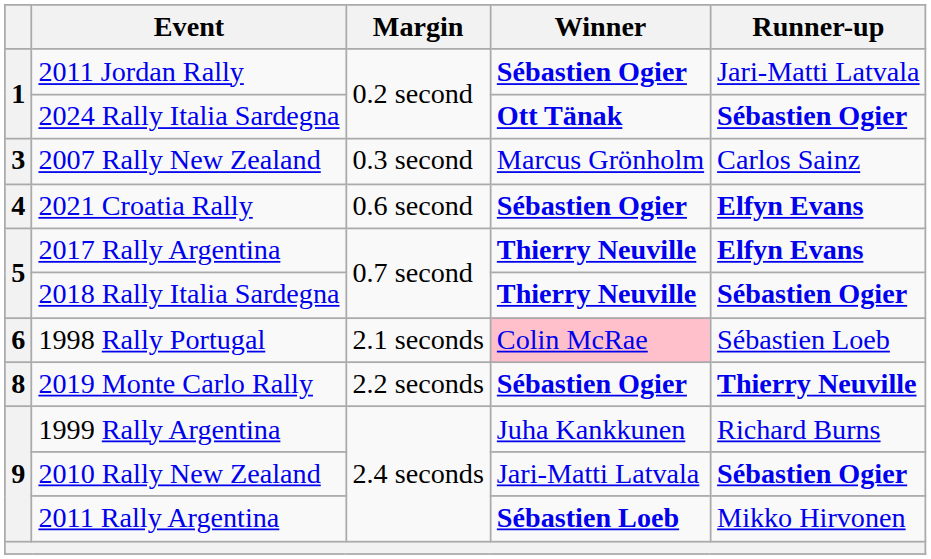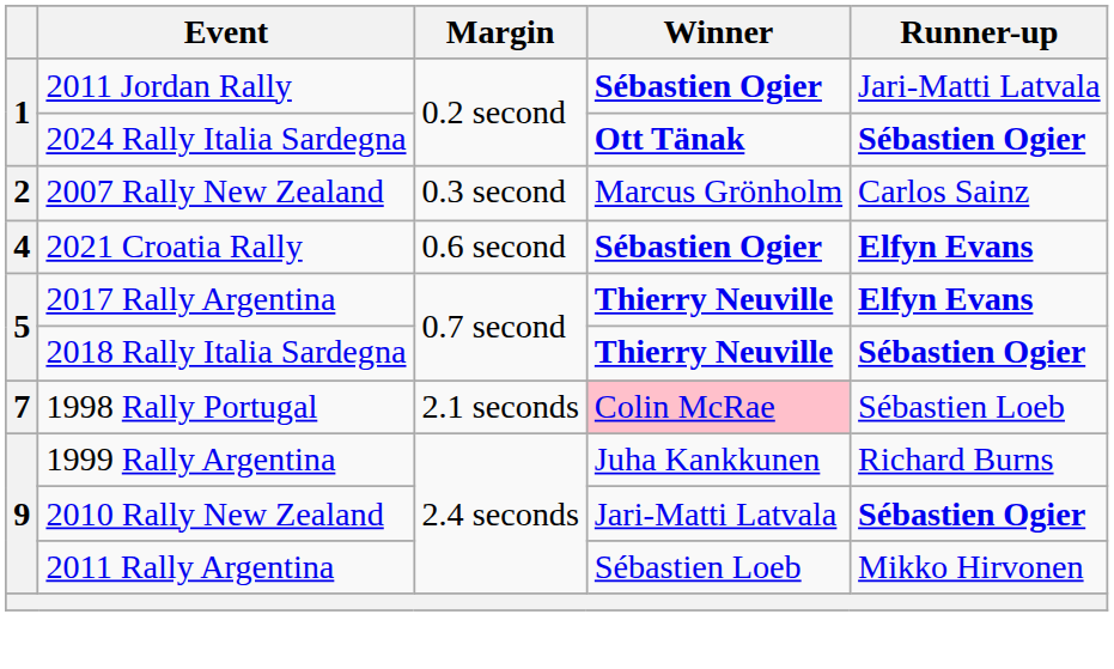 <table class="wikitable">
 <tr>
 <th></th>
 <th>Event</th>
 <th>Margin</th>
 <th>Winner</th>
 <th>Runner-up</th>
 </tr>
 <tr>
 <th rowspan="2">1</th>
 <td> <a href='#'>2011 Jordan Rally</a></td>
 <td rowspan="2">0.2 second</td>
 <td> <strong><a href='#'>Sébastien Ogier</a></strong></td>
 <td> <a href='#'>Jari-Matti Latvala</a></td>
 </tr>
 <tr>
 <td> <a href='#'>2024 Rally Italia Sardegna</a></td>
 <td> <strong><a href='#'>Ott Tänak</a></strong></td>
 <td> <strong><a href='#'>Sébastien Ogier</a></strong></td>
 </tr>
 <tr>
-<th>3</th>
+<th>2</th>
 <td> <a href='#'>2007 Rally New Zealand</a></td>
 <td>0.3 second</td>
 <td> <a href='#'>Marcus Grönholm</a></td>
 <td> <a href='#'>Carlos Sainz</a></td>
 </tr>
 <tr>
 <th>4</th>
 <td> <a href='#'>2021 Croatia Rally</a></td>
 <td>0.6 second</td>
 <td> <strong><a href='#'>Sébastien Ogier</a></strong></td>
 <td> <strong><a href='#'>Elfyn Evans</a></strong></td>
 </tr>
 <tr>
 <th rowspan="2">5</th>
 <td> <a href='#'>2017 Rally Argentina</a></td>
 <td rowspan="2">0.7 second</td>
 <td> <strong><a href='#'>Thierry Neuville</a></strong></td>
 <td> <strong><a href='#'>Elfyn Evans</a></strong></td>
 </tr>
 <tr>
 <td> <a href='#'>2018 Rally Italia Sardegna</a></td>
 <td> <strong><a href='#'>Thierry Neuville</a></strong></td>
 <td> <strong><a href='#'>Sébastien Ogier</a></strong></td>
 </tr>
 <tr>
-<th>6</th>
+<th>7</th>
 <td> 1998 <a href='#'>Rally Portugal</a></td>
 <td>2.1 seconds</td>
 <td style="background: pink;"> <a href='#'>Colin McRae</a></td>
 <td> <a href='#'>Sébastien Loeb</a></td>
-</tr>
-<tr>
-<th>8</th>
-<td> <a href='#'>2019 Monte Carlo Rally</a></td>
-<td>2.2 seconds</td>
-<td> <strong><a href='#'>Sébastien Ogier</a></strong></td>
-<td> <strong><a href='#'>Thierry Neuville</a></strong></td>
 </tr>
 <tr>
 <th rowspan="3">9</th>
 <td> 1999 <a href='#'>Rally Argentina</a></td>
 <td rowspan="3">2.4 seconds</td>
 <td> <a href='#'>Juha Kankkunen</a></td>
 <td> <a href='#'>Richard Burns</a></td>
 </tr>
 <tr>
 <td> <a href='#'>2010 Rally New Zealand</a></td>
 <td> <a href='#'>Jari-Matti Latvala</a></td>
 <td> <strong><a href='#'>Sébastien Ogier</a></strong></td>
 </tr>
 <tr>
 <td> <a href='#'>2011 Rally Argentina</a></td>
-<td><strong> <a href='#'>Sébastien Loeb</a></strong></td>
+<td> <a href='#'>Sébastien Loeb</a></td>
 <td> <a href='#'>Mikko Hirvonen</a></td>
 </tr>
 <tr>
 <th colspan="5"></th>
 </tr>
 </table>
